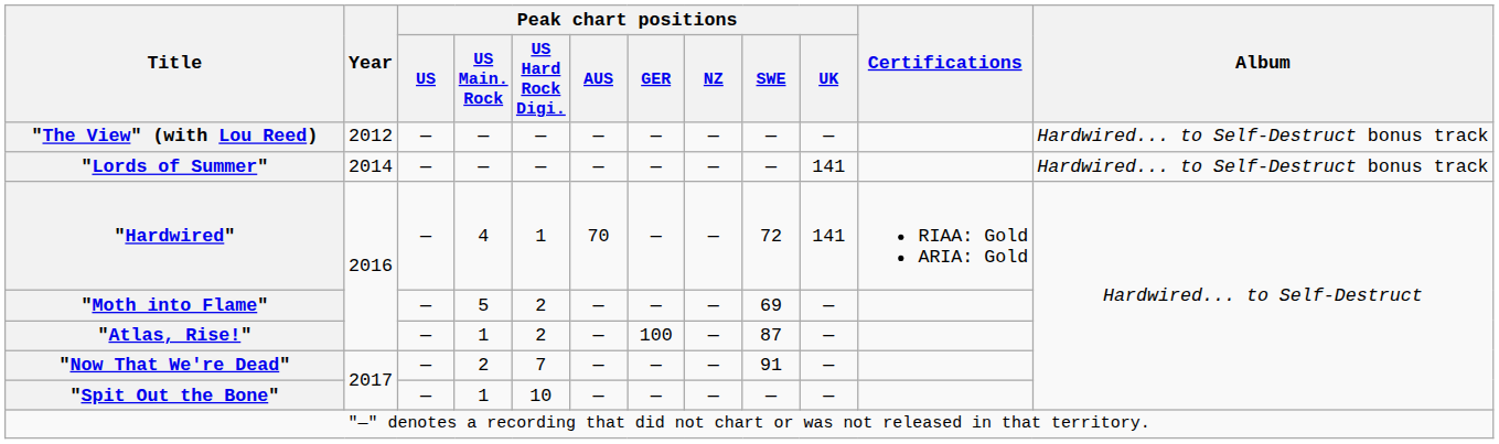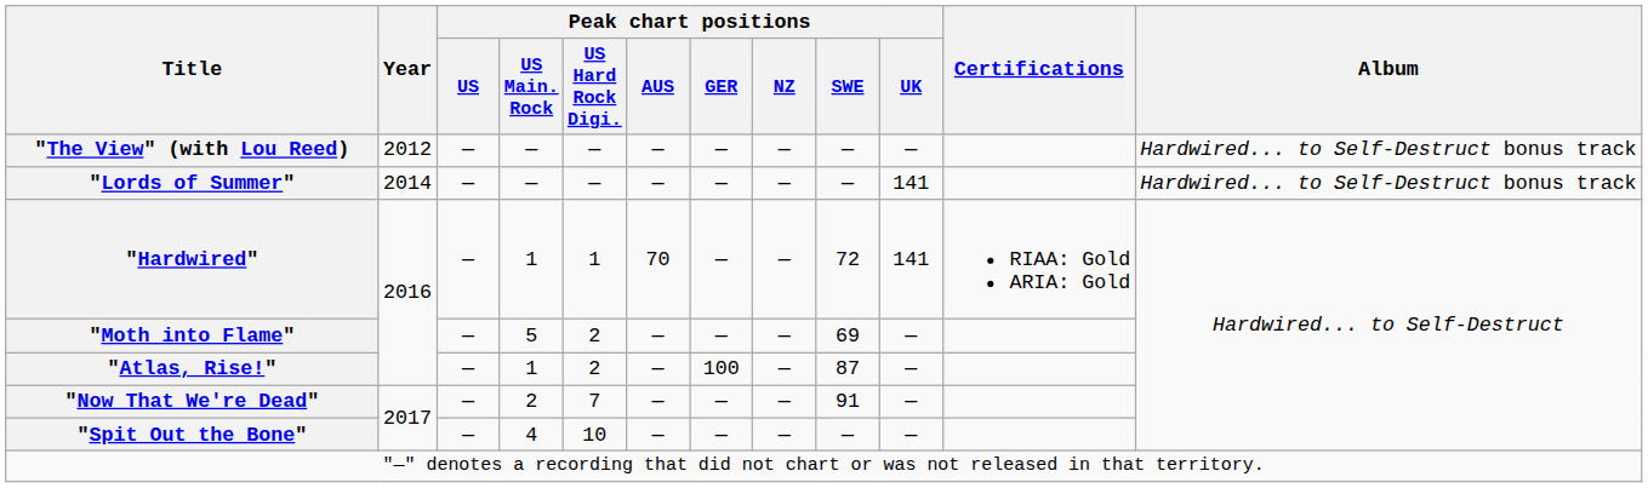 <table class="wikitable plainrowheaders" style="text-align:center;">
 <tr>
 <th scope="col" rowspan="2" style="width:18em;">Title</th>
 <th scope="col" rowspan="2">Year</th>
 <th scope="col" colspan="8">Peak chart positions</th>
 <th scope="col" rowspan="2"><a href='#'>Certifications</a></th>
 <th scope="col" rowspan="2">Album</th>
 </tr>
 <tr>
 <th scope="col" style="width:3em;font-size:90%;"><a href='#'>US</a><br></th>
 <th scope="col" style="width:3em;font-size:90%;"><a href='#'>US<br>Main.<br>Rock</a><br></th>
 <th scope="col" style="width:3em;font-size:90%;"><a href='#'>US Hard Rock Digi.</a></th>
 <th scope="col" style="width:3em;font-size:90%;"><a href='#'>AUS</a><br></th>
 <th scope="col" style="width:3em;font-size:90%;"><a href='#'>GER</a><br></th>
 <th scope="col" style="width:3em;font-size:90%;"><a href='#'>NZ</a><br></th>
 <th scope="col" style="width:3em;font-size:90%;"><a href='#'>SWE</a><br></th>
 <th scope="col" style="width:3em;font-size:90%;"><a href='#'>UK</a><br></th>
 </tr>
 <tr>
 <th scope="row">"<a href='#'>The View</a>"<span> (with <a href='#'>Lou Reed</a>)</span></th>
 <td>2012</td>
 <td>—</td>
 <td>—</td>
 <td>—</td>
 <td>—</td>
 <td>—</td>
 <td>—</td>
 <td>—</td>
 <td>—</td>
 <td></td>
 <td><em>Hardwired... to Self-Destruct</em> bonus track</td>
 </tr>
 <tr>
 <th scope="row">"<a href='#'>Lords of Summer</a>"</th>
 <td>2014</td>
 <td>—</td>
 <td>—</td>
 <td>—</td>
 <td>—</td>
 <td>—</td>
 <td>—</td>
 <td>—</td>
 <td>141</td>
 <td></td>
 <td><em>Hardwired... to Self-Destruct</em> bonus track</td>
 </tr>
 <tr>
 <th scope="row">"<a href='#'>Hardwired</a>"</th>
 <td rowspan="3">2016</td>
 <td>—</td>
-<td>4</td>
+<td>1</td>
 <td>1</td>
 <td>70</td>
 <td>—</td>
 <td>—</td>
 <td>72</td>
 <td>141</td>
 <td><br><ul><li>RIAA: Gold</li><li>ARIA: Gold</li></ul></td>
 <td rowspan="5"><em>Hardwired... to Self-Destruct</em></td>
 </tr>
 <tr>
 <th scope="row">"<a href='#'>Moth into Flame</a>"</th>
 <td>—</td>
 <td>5</td>
 <td>2</td>
 <td>—</td>
 <td>—</td>
 <td>—</td>
 <td>69</td>
 <td>—</td>
 <td></td>
 </tr>
 <tr>
 <th scope="row">"<a href='#'>Atlas, Rise!</a>"</th>
 <td>—</td>
 <td>1</td>
 <td>2</td>
 <td>—</td>
 <td>100</td>
 <td>—</td>
 <td>87</td>
 <td>—</td>
 <td></td>
 </tr>
 <tr>
 <th scope="row">"<a href='#'>Now That We're Dead</a>"</th>
 <td rowspan="2">2017</td>
 <td>—</td>
 <td>2</td>
 <td>7</td>
 <td>—</td>
 <td>—</td>
 <td>—</td>
 <td>91</td>
 <td>—</td>
 <td></td>
 </tr>
 <tr>
 <th scope="row">"<a href='#'>Spit Out the Bone</a>"</th>
 <td>—</td>
-<td>1</td>
+<td>4</td>
 <td>10</td>
 <td>—</td>
 <td>—</td>
 <td>—</td>
 <td>—</td>
 <td>—</td>
 <td></td>
 </tr>
 <tr>
 <td colspan="15" style="font-size:90%">"—" denotes a recording that did not chart or was not released in that territory.</td>
 </tr>
 </table>
